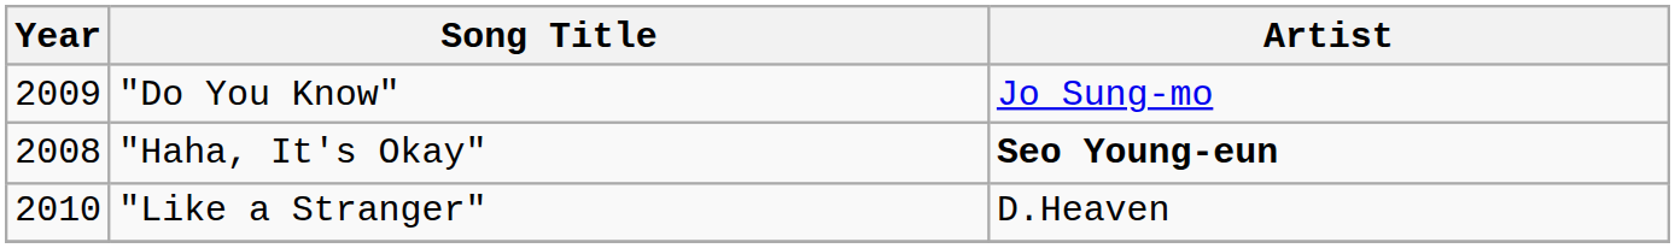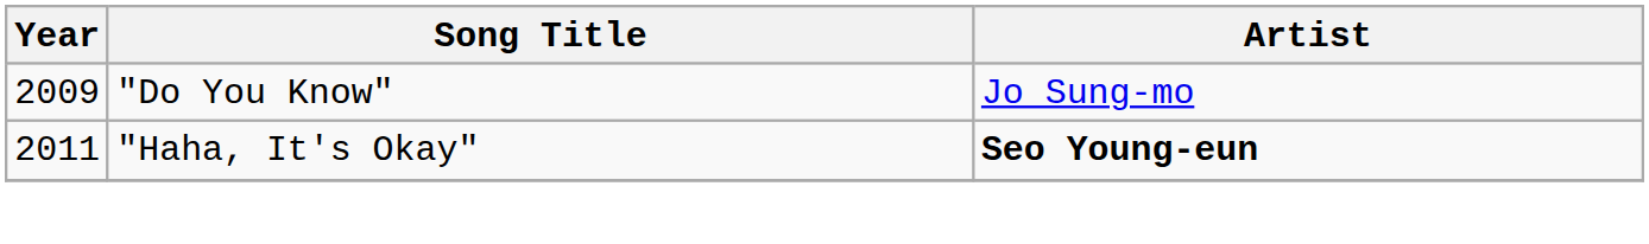 <table class="wikitable" style="width:600px">
 <tr>
 <th width=10>Year</th>
 <th>Song Title</th>
 <th>Artist</th>
 </tr>
 <tr>
 <td>2009</td>
 <td>"Do You Know" </td>
 <td><a href='#'>Jo Sung-mo</a></td>
 </tr>
 <tr>
-<td>2008</td>
+<td>2011</td>
 <td>"Haha, It's Okay" </td>
 <td><strong>Seo Young-eun</strong></td>
 </tr>
 <tr>
-<td>2010</td>
-<td>"Like a Stranger" </td>
-<td>D.Heaven</td>
-</tr>
-<tr>
 </tr>
 </table>
